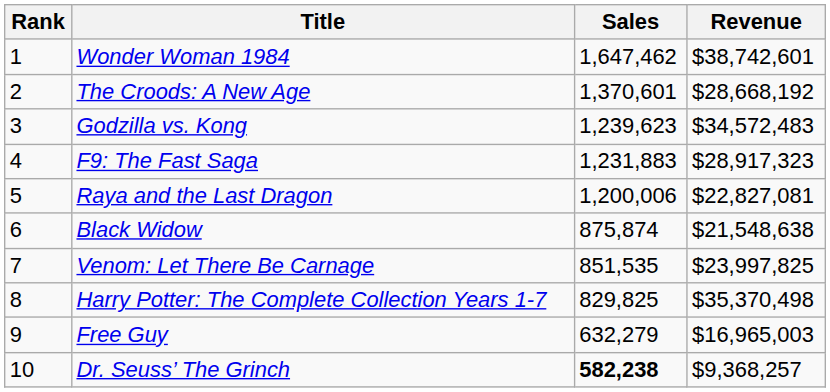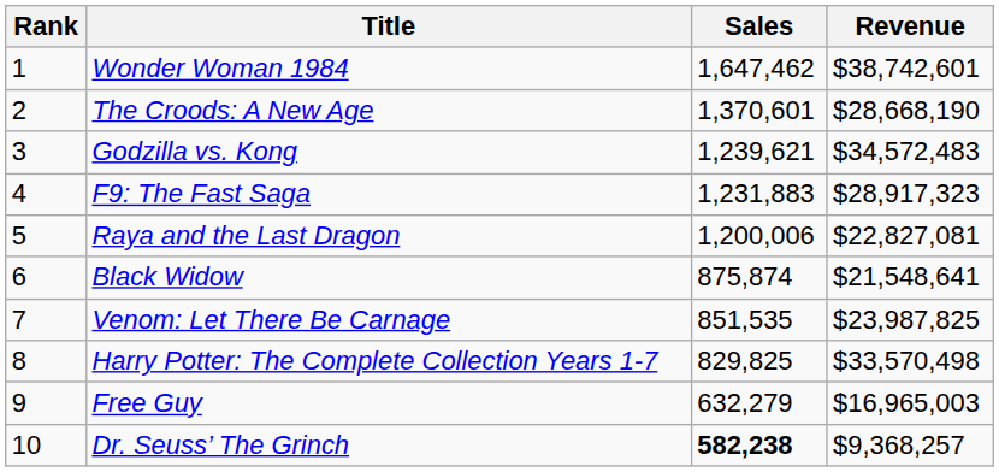 <table class="wikitable sortable" width="600">
 <tr>
 <th>Rank</th>
 <th>Title</th>
 <th>Sales</th>
 <th>Revenue</th>
 </tr>
 <tr>
 <td>1</td>
 <td><em><a href='#'>Wonder Woman 1984</a></em></td>
 <td>1,647,462</td>
 <td>$38,742,601</td>
 </tr>
 <tr>
 <td>2</td>
 <td><em><a href='#'>The Croods: A New Age</a></em></td>
 <td>1,370,601</td>
-<td>$28,668,192</td>
+<td>$28,668,190</td>
 </tr>
 <tr>
 <td>3</td>
 <td><em><a href='#'>Godzilla vs. Kong</a></em></td>
-<td>1,239,623</td>
+<td>1,239,621</td>
 <td>$34,572,483</td>
 </tr>
 <tr>
 <td>4</td>
 <td><em><a href='#'>F9: The Fast Saga</a></em></td>
 <td>1,231,883</td>
 <td>$28,917,323</td>
 </tr>
 <tr>
 <td>5</td>
 <td><em><a href='#'>Raya and the Last Dragon</a></em></td>
 <td>1,200,006</td>
 <td>$22,827,081</td>
 </tr>
 <tr>
 <td>6</td>
 <td><em><a href='#'>Black Widow</a></em></td>
 <td>875,874</td>
-<td>$21,548,638</td>
+<td>$21,548,641</td>
 </tr>
 <tr>
 <td>7</td>
 <td><em><a href='#'>Venom: Let There Be Carnage</a></em></td>
 <td>851,535</td>
-<td>$23,997,825</td>
+<td>$23,987,825</td>
 </tr>
 <tr>
 <td>8</td>
 <td><em><a href='#'>Harry Potter: The Complete Collection Years 1-7</a></em></td>
 <td>829,825</td>
-<td>$35,370,498</td>
+<td>$33,570,498</td>
 </tr>
 <tr>
 <td>9</td>
 <td><em><a href='#'>Free Guy</a></em></td>
 <td>632,279</td>
 <td>$16,965,003</td>
 </tr>
 <tr>
 <td>10</td>
 <td><em><a href='#'>Dr. Seuss’ The Grinch</a></em></td>
 <td><strong>582,238</strong></td>
 <td>$9,368,257</td>
 </tr>
 </table>
